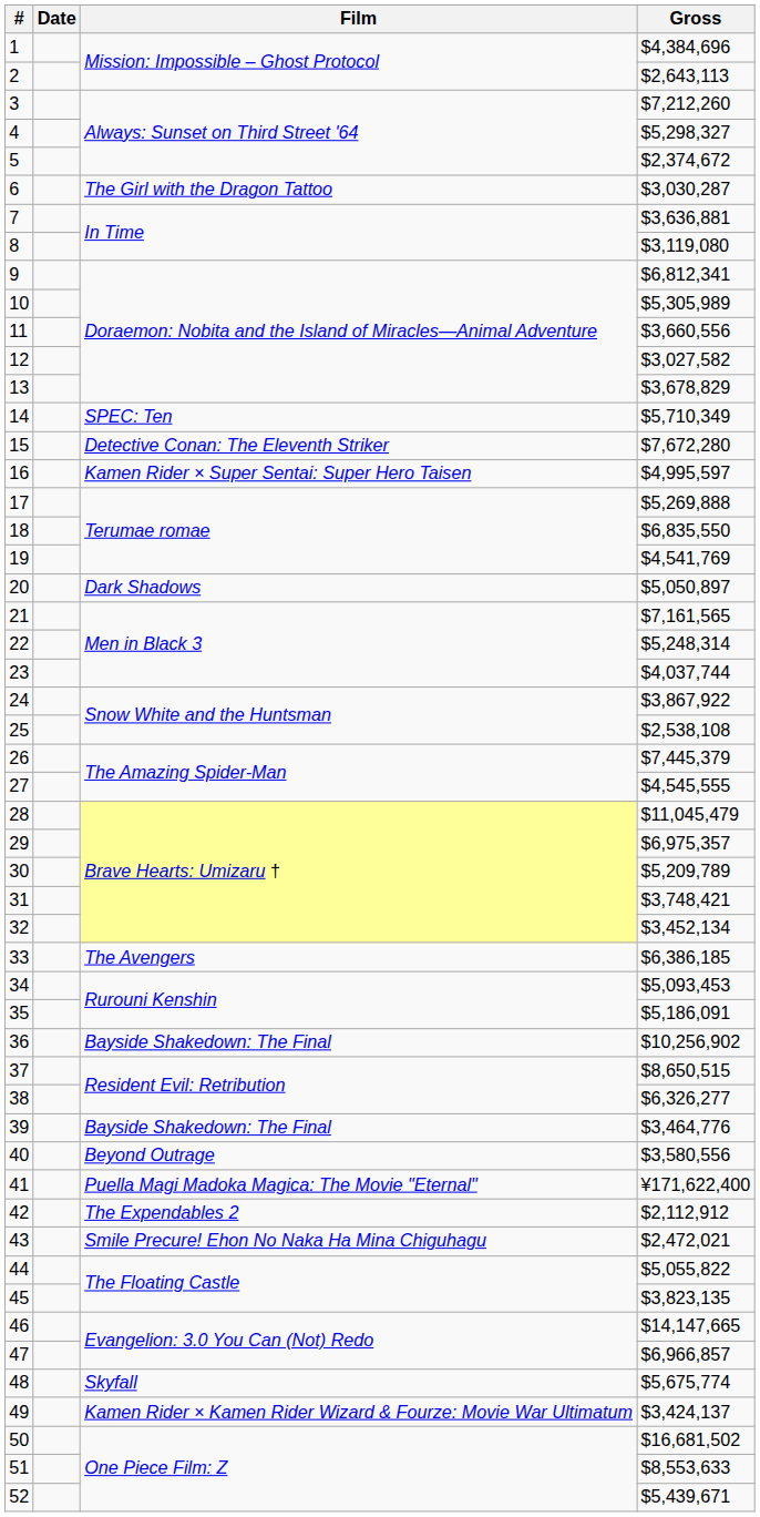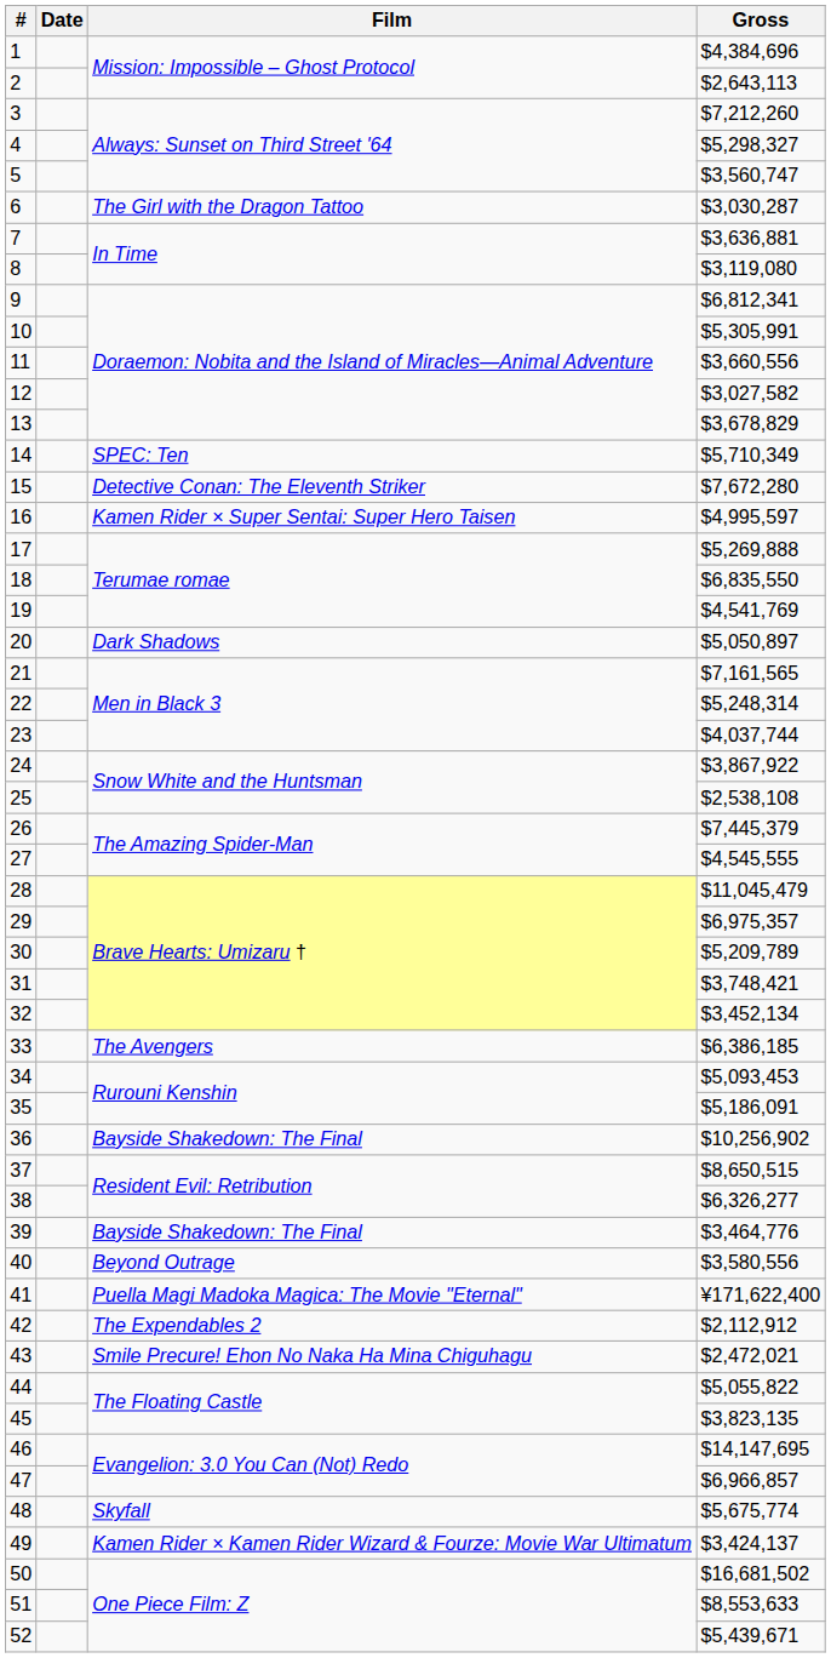 <table class="wikitable sortable">
 <tr>
 <th>#</th>
 <th>Date</th>
 <th>Film</th>
 <th>Gross</th>
 </tr>
 <tr>
 <td>1</td>
 <td></td>
 <td rowspan="2"><em><a href='#'>Mission: Impossible – Ghost Protocol</a></em></td>
 <td>$4,384,696</td>
 </tr>
 <tr>
 <td>2</td>
 <td></td>
 <td>$2,643,113</td>
 </tr>
 <tr>
 <td>3</td>
 <td></td>
 <td rowspan="3"><em><a href='#'>Always: Sunset on Third Street '64</a></em></td>
 <td>$7,212,260</td>
 </tr>
 <tr>
 <td>4</td>
 <td></td>
 <td>$5,298,327</td>
 </tr>
 <tr>
 <td>5</td>
 <td></td>
-<td>$2,374,672</td>
+<td>$3,560,747</td>
 </tr>
 <tr>
 <td>6</td>
 <td></td>
 <td><em><a href='#'>The Girl with the Dragon Tattoo</a></em></td>
 <td>$3,030,287</td>
 </tr>
 <tr>
 <td>7</td>
 <td></td>
 <td rowspan="2"><em><a href='#'>In Time</a></em></td>
 <td>$3,636,881</td>
 </tr>
 <tr>
 <td>8</td>
 <td></td>
 <td>$3,119,080</td>
 </tr>
 <tr>
 <td>9</td>
 <td></td>
 <td rowspan="5"><em><a href='#'>Doraemon: Nobita and the Island of Miracles—Animal Adventure</a></em></td>
 <td>$6,812,341</td>
 </tr>
 <tr>
 <td>10</td>
 <td></td>
-<td>$5,305,989</td>
+<td>$5,305,991</td>
 </tr>
 <tr>
 <td>11</td>
 <td></td>
 <td>$3,660,556</td>
 </tr>
 <tr>
 <td>12</td>
 <td></td>
 <td>$3,027,582</td>
 </tr>
 <tr>
 <td>13</td>
 <td></td>
 <td>$3,678,829</td>
 </tr>
 <tr>
 <td>14</td>
 <td></td>
 <td><em><a href='#'>SPEC: Ten</a></em></td>
 <td>$5,710,349</td>
 </tr>
 <tr>
 <td>15</td>
 <td></td>
 <td><em><a href='#'>Detective Conan: The Eleventh Striker</a></em></td>
 <td>$7,672,280</td>
 </tr>
 <tr>
 <td>16</td>
 <td></td>
 <td><em><a href='#'>Kamen Rider × Super Sentai: Super Hero Taisen</a></em></td>
 <td>$4,995,597</td>
 </tr>
 <tr>
 <td>17</td>
 <td></td>
 <td rowspan="3"><em><a href='#'>Terumae romae</a></em></td>
 <td>$5,269,888</td>
 </tr>
 <tr>
 <td>18</td>
 <td></td>
 <td>$6,835,550</td>
 </tr>
 <tr>
 <td>19</td>
 <td></td>
 <td>$4,541,769</td>
 </tr>
 <tr>
 <td>20</td>
 <td></td>
 <td><em><a href='#'>Dark Shadows</a></em></td>
 <td>$5,050,897</td>
 </tr>
 <tr>
 <td>21</td>
 <td></td>
 <td rowspan="3"><em><a href='#'>Men in Black 3</a></em></td>
 <td>$7,161,565</td>
 </tr>
 <tr>
 <td>22</td>
 <td></td>
 <td>$5,248,314</td>
 </tr>
 <tr>
 <td>23</td>
 <td></td>
 <td>$4,037,744</td>
 </tr>
 <tr>
 <td>24</td>
 <td></td>
 <td rowspan="2"><em><a href='#'>Snow White and the Huntsman</a></em></td>
 <td>$3,867,922</td>
 </tr>
 <tr>
 <td>25</td>
 <td></td>
 <td>$2,538,108</td>
 </tr>
 <tr>
 <td>26</td>
 <td></td>
 <td rowspan="2"><em><a href='#'>The Amazing Spider-Man</a></em></td>
 <td>$7,445,379</td>
 </tr>
 <tr>
 <td>27</td>
 <td></td>
 <td>$4,545,555</td>
 </tr>
 <tr>
 <td>28</td>
 <td></td>
 <td rowspan="5" style="background-color:#FFFF99"><em><a href='#'>Brave Hearts: Umizaru</a></em> †</td>
 <td>$11,045,479</td>
 </tr>
 <tr>
 <td>29</td>
 <td></td>
 <td>$6,975,357</td>
 </tr>
 <tr>
 <td>30</td>
 <td></td>
 <td>$5,209,789</td>
 </tr>
 <tr>
 <td>31</td>
 <td></td>
 <td>$3,748,421</td>
 </tr>
 <tr>
 <td>32</td>
 <td></td>
 <td>$3,452,134</td>
 </tr>
 <tr>
 <td>33</td>
 <td></td>
 <td><em><a href='#'>The Avengers</a></em></td>
 <td>$6,386,185</td>
 </tr>
 <tr>
 <td>34</td>
 <td></td>
 <td rowspan="2"><em><a href='#'>Rurouni Kenshin</a></em></td>
 <td>$5,093,453</td>
 </tr>
 <tr>
 <td>35</td>
 <td></td>
 <td>$5,186,091</td>
 </tr>
 <tr>
 <td>36</td>
 <td></td>
 <td><em><a href='#'>Bayside Shakedown: The Final</a></em></td>
 <td>$10,256,902</td>
 </tr>
 <tr>
 <td>37</td>
 <td></td>
 <td rowspan="2"><em><a href='#'>Resident Evil: Retribution</a></em></td>
 <td>$8,650,515</td>
 </tr>
 <tr>
 <td>38</td>
 <td></td>
 <td>$6,326,277</td>
 </tr>
 <tr>
 <td>39</td>
 <td></td>
 <td><em><a href='#'>Bayside Shakedown: The Final</a></em></td>
 <td>$3,464,776</td>
 </tr>
 <tr>
 <td>40</td>
 <td></td>
 <td><em><a href='#'>Beyond Outrage</a></em></td>
 <td>$3,580,556</td>
 </tr>
 <tr>
 <td>41</td>
 <td></td>
 <td><em><a href='#'>Puella Magi Madoka Magica: The Movie "Eternal"</a></em></td>
 <td>¥171,622,400</td>
 </tr>
 <tr>
 <td>42</td>
 <td></td>
 <td><em><a href='#'>The Expendables 2</a></em></td>
 <td>$2,112,912</td>
 </tr>
 <tr>
 <td>43</td>
 <td></td>
 <td><em><a href='#'>Smile Precure! Ehon No Naka Ha Mina Chiguhagu</a></em></td>
 <td>$2,472,021</td>
 </tr>
 <tr>
 <td>44</td>
 <td></td>
 <td rowspan="2"><em><a href='#'>The Floating Castle</a></em></td>
 <td>$5,055,822</td>
 </tr>
 <tr>
 <td>45</td>
 <td></td>
 <td>$3,823,135</td>
 </tr>
 <tr>
 <td>46</td>
 <td></td>
 <td rowspan="2"><em><a href='#'>Evangelion: 3.0 You Can (Not) Redo</a></em></td>
-<td>$14,147,665</td>
+<td>$14,147,695</td>
 </tr>
 <tr>
 <td>47</td>
 <td></td>
 <td>$6,966,857</td>
 </tr>
 <tr>
 <td>48</td>
 <td></td>
 <td><em><a href='#'>Skyfall</a></em></td>
 <td>$5,675,774</td>
 </tr>
 <tr>
 <td>49</td>
 <td></td>
 <td><em><a href='#'>Kamen Rider × Kamen Rider Wizard & Fourze: Movie War Ultimatum</a></em></td>
 <td>$3,424,137</td>
 </tr>
 <tr>
 <td>50</td>
 <td></td>
 <td rowspan="3"><em><a href='#'>One Piece Film: Z</a></em></td>
 <td>$16,681,502</td>
 </tr>
 <tr>
 <td>51</td>
 <td></td>
 <td>$8,553,633</td>
 </tr>
 <tr>
 <td>52</td>
 <td></td>
 <td>$5,439,671</td>
 </tr>
 </table>
